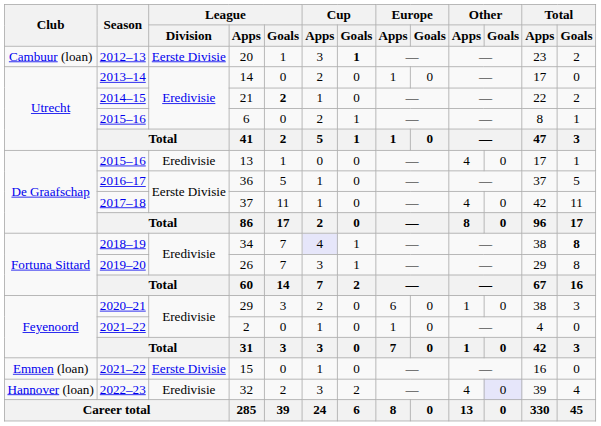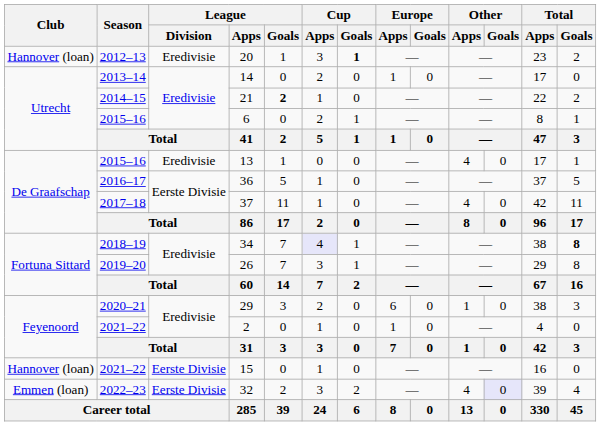 <table class="wikitable" style="text-align:center">
 <tr>
 <th rowspan="2">Club</th>
 <th rowspan="2">Season</th>
 <th colspan="3">League</th>
 <th colspan="2">Cup</th>
 <th colspan="2">Europe</th>
 <th colspan="2">Other</th>
 <th colspan="2">Total</th>
 </tr>
 <tr>
 <th>Division</th>
 <th>Apps</th>
 <th>Goals</th>
 <th>Apps</th>
 <th>Goals</th>
 <th>Apps</th>
 <th>Goals</th>
 <th>Apps</th>
 <th>Goals</th>
 <th>Apps</th>
 <th>Goals</th>
 </tr>
 <tr>
-<td><a href='#'>Cambuur</a> (loan)</td>
+<td><a href='#'>Hannover</a> (loan)</td>
 <td><a href='#'>2012–13</a></td>
-<td><a href='#'>Eerste Divisie</a></td>
+<td>Eredivisie</td>
 <td>20</td>
 <td>1</td>
 <td>3</td>
 <td><strong>1</strong></td>
 <td colspan="2">—</td>
 <td colspan="2">—</td>
 <td>23</td>
 <td>2</td>
 </tr>
 <tr>
 <td rowspan="4"><a href='#'>Utrecht</a></td>
 <td><a href='#'>2013–14</a></td>
 <td rowspan="3"><a href='#'>Eredivisie</a></td>
 <td>14</td>
 <td>0</td>
 <td>2</td>
 <td>0</td>
 <td>1</td>
 <td>0</td>
 <td colspan="2">—</td>
 <td>17</td>
 <td>0</td>
 </tr>
 <tr>
 <td><a href='#'>2014–15</a></td>
 <td>21</td>
 <td><strong>2</strong></td>
 <td>1</td>
 <td>0</td>
 <td colspan="2">—</td>
 <td colspan="2">—</td>
 <td>22</td>
 <td>2</td>
 </tr>
 <tr>
 <td><a href='#'>2015–16</a></td>
 <td>6</td>
 <td>0</td>
 <td>2</td>
 <td>1</td>
 <td colspan="2">—</td>
 <td colspan="2">—</td>
 <td>8</td>
 <td>1</td>
 </tr>
 <tr>
 <th colspan="2">Total</th>
 <th>41</th>
 <th>2</th>
 <th>5</th>
 <th>1</th>
 <th>1</th>
 <th>0</th>
 <th colspan="2">—</th>
 <th>47</th>
 <th>3</th>
 </tr>
 <tr>
 <td rowspan="4"><a href='#'>De Graafschap</a></td>
 <td><a href='#'>2015–16</a></td>
 <td>Eredivisie</td>
 <td>13</td>
 <td>1</td>
 <td>0</td>
 <td>0</td>
 <td colspan="2">—</td>
 <td>4</td>
 <td>0</td>
 <td>17</td>
 <td>1</td>
 </tr>
 <tr>
 <td><a href='#'>2016–17</a></td>
 <td rowspan="2">Eerste Divisie</td>
 <td>36</td>
 <td>5</td>
 <td>1</td>
 <td>0</td>
 <td colspan="2">—</td>
 <td colspan="2">—</td>
 <td>37</td>
 <td>5</td>
 </tr>
 <tr>
 <td><a href='#'>2017–18</a></td>
 <td>37</td>
 <td>11</td>
 <td>1</td>
 <td>0</td>
 <td colspan="2">—</td>
 <td>4</td>
 <td>0</td>
 <td>42</td>
 <td>11</td>
 </tr>
 <tr>
 <th colspan="2">Total</th>
 <th>86</th>
 <th>17</th>
 <th>2</th>
 <th>0</th>
 <th colspan="2">—</th>
 <th>8</th>
 <th>0</th>
 <th>96</th>
 <th>17</th>
 </tr>
 <tr>
 <td rowspan="3"><a href='#'>Fortuna Sittard</a></td>
 <td><a href='#'>2018–19</a></td>
 <td rowspan="2">Eredivisie</td>
 <td>34</td>
 <td>7</td>
 <td style="background: lavender;">4</td>
 <td>1</td>
 <td colspan="2">—</td>
 <td colspan="2">—</td>
 <td>38</td>
 <td><strong>8</strong></td>
 </tr>
 <tr>
 <td><a href='#'>2019–20</a></td>
 <td>26</td>
 <td>7</td>
 <td>3</td>
 <td>1</td>
 <td colspan="2">—</td>
 <td colspan="2">—</td>
 <td>29</td>
 <td>8</td>
 </tr>
 <tr>
 <th colspan="2">Total</th>
 <th>60</th>
 <th>14</th>
 <th>7</th>
 <th>2</th>
 <th colspan="2">—</th>
 <th colspan="2">—</th>
 <th>67</th>
 <th>16</th>
 </tr>
 <tr>
 <td rowspan="3"><a href='#'>Feyenoord</a></td>
 <td><a href='#'>2020–21</a></td>
 <td rowspan="2">Eredivisie</td>
 <td>29</td>
 <td>3</td>
 <td>2</td>
 <td>0</td>
 <td>6</td>
 <td>0</td>
 <td>1</td>
 <td>0</td>
 <td>38</td>
 <td>3</td>
 </tr>
 <tr>
 <td><a href='#'>2021–22</a></td>
 <td>2</td>
 <td>0</td>
 <td>1</td>
 <td>0</td>
 <td>1</td>
 <td>0</td>
 <td colspan="2">—</td>
 <td>4</td>
 <td>0</td>
 </tr>
 <tr>
 <th colspan="2">Total</th>
 <th>31</th>
 <th>3</th>
 <th>3</th>
 <th>0</th>
 <th>7</th>
 <th>0</th>
 <th>1</th>
 <th>0</th>
 <th>42</th>
 <th>3</th>
 </tr>
 <tr>
-<td><a href='#'>Emmen</a> (loan)</td>
+<td><a href='#'>Hannover</a> (loan)</td>
 <td><a href='#'>2021–22</a></td>
 <td><a href='#'>Eerste Divisie</a></td>
 <td>15</td>
 <td>0</td>
 <td>1</td>
 <td>0</td>
 <td colspan="2">—</td>
 <td colspan="2">—</td>
 <td>16</td>
 <td>0</td>
 </tr>
 <tr>
-<td><a href='#'>Hannover</a> (loan)</td>
+<td><a href='#'>Emmen</a> (loan)</td>
 <td><a href='#'>2022–23</a></td>
-<td>Eredivisie</td>
+<td><a href='#'>Eerste Divisie</a></td>
 <td>32</td>
 <td>2</td>
 <td>3</td>
 <td>2</td>
 <td colspan="2">—</td>
 <td>4</td>
 <td style="background: lavender;">0</td>
 <td>39</td>
 <td>4</td>
 </tr>
 <tr>
 <th colspan="3">Career total</th>
 <th>285</th>
 <th>39</th>
 <th>24</th>
 <th>6</th>
 <th>8</th>
 <th>0</th>
 <th>13</th>
 <th>0</th>
 <th>330</th>
 <th>45</th>
 </tr>
 </table>
